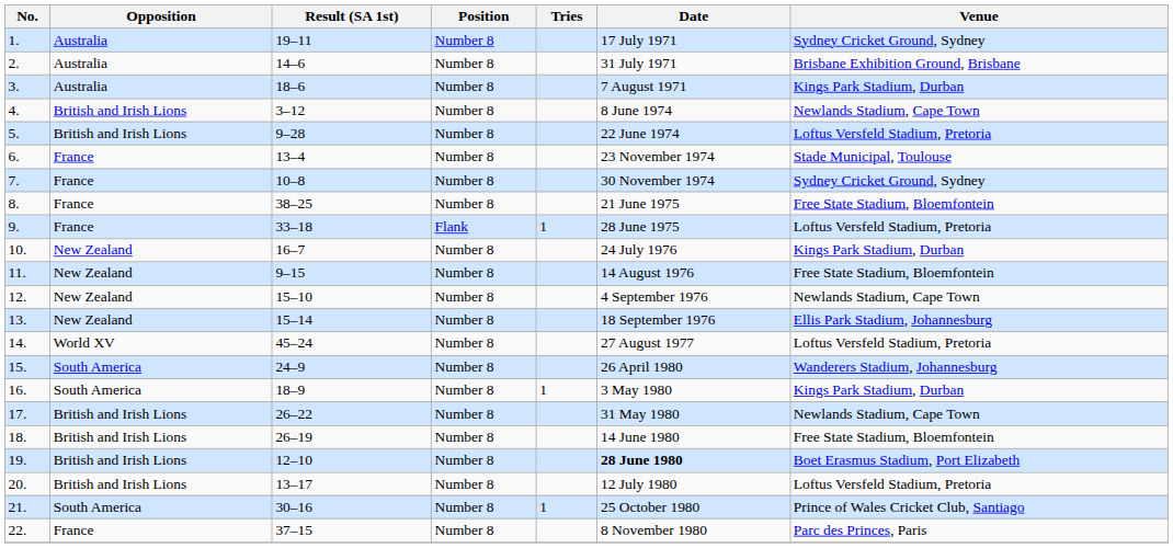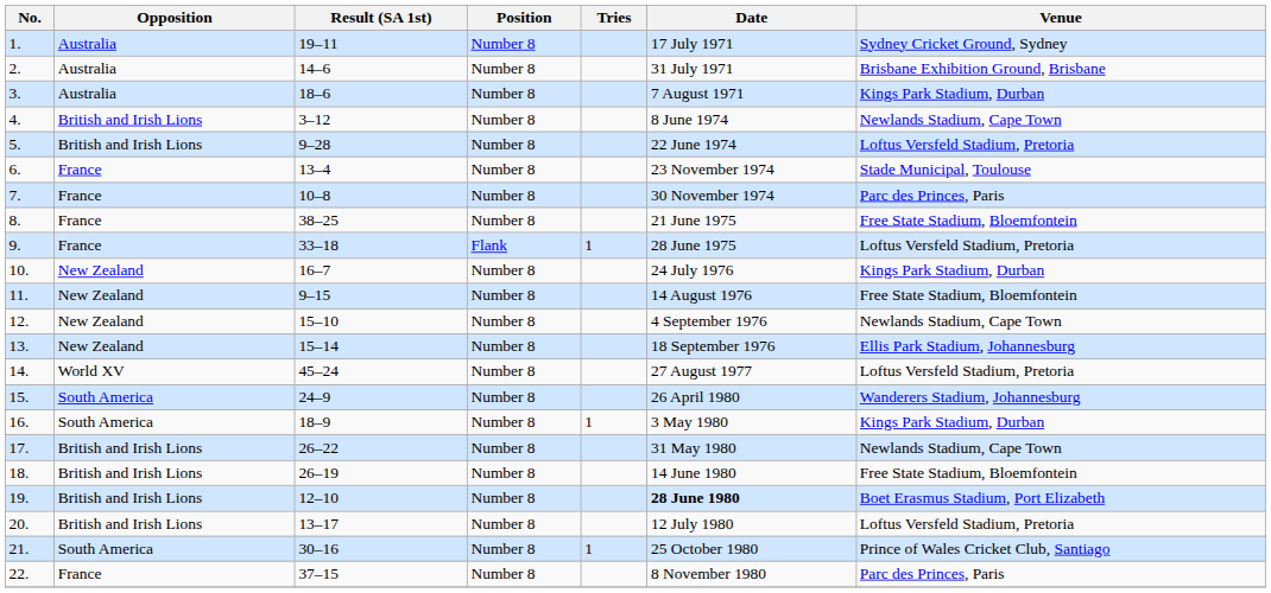 <table class="wikitable sortable" width=100%>
 <tr>
 <th>No.</th>
 <th>Opposition</th>
 <th>Result (SA 1st)</th>
 <th>Position</th>
 <th>Tries</th>
 <th>Date</th>
 <th>Venue</th>
 </tr>
 <tr style="background: #D0E6FF;">
 <td>1.</td>
 <td><a href='#'>Australia</a></td>
 <td>19–11</td>
 <td><a href='#'>Number 8</a></td>
 <td></td>
 <td>17 July 1971</td>
 <td><a href='#'>Sydney Cricket Ground</a>, Sydney</td>
 </tr>
 <tr>
 <td>2.</td>
 <td>Australia</td>
 <td>14–6</td>
 <td>Number 8</td>
 <td></td>
 <td>31 July 1971</td>
 <td><a href='#'>Brisbane Exhibition Ground</a>, <a href='#'>Brisbane</a></td>
 </tr>
 <tr style="background: #D0E6FF;">
 <td>3.</td>
 <td>Australia</td>
 <td>18–6</td>
 <td>Number 8</td>
 <td></td>
 <td>7 August 1971</td>
 <td><a href='#'>Kings Park Stadium</a>, <a href='#'>Durban</a></td>
 </tr>
 <tr>
 <td>4.</td>
 <td><a href='#'>British and Irish Lions</a></td>
 <td>3–12</td>
 <td>Number 8</td>
 <td></td>
 <td>8 June 1974</td>
 <td><a href='#'>Newlands Stadium</a>, <a href='#'>Cape Town</a></td>
 </tr>
 <tr style="background: #D0E6FF;">
 <td>5.</td>
 <td>British and Irish Lions</td>
 <td>9–28</td>
 <td>Number 8</td>
 <td></td>
 <td>22 June 1974</td>
 <td><a href='#'>Loftus Versfeld Stadium</a>, <a href='#'>Pretoria</a></td>
 </tr>
 <tr>
 <td>6.</td>
 <td><a href='#'>France</a></td>
 <td>13–4</td>
 <td>Number 8</td>
 <td></td>
 <td>23 November 1974</td>
 <td><a href='#'>Stade Municipal</a>, <a href='#'>Toulouse</a></td>
 </tr>
 <tr style="background: #D0E6FF;">
 <td>7.</td>
 <td>France</td>
 <td>10–8</td>
 <td>Number 8</td>
 <td></td>
 <td>30 November 1974</td>
-<td><a href='#'>Sydney Cricket Ground</a>, Sydney</td>
+<td><a href='#'>Parc des Princes</a>, Paris</td>
 </tr>
 <tr>
 <td>8.</td>
 <td>France</td>
 <td>38–25</td>
 <td>Number 8</td>
 <td></td>
 <td>21 June 1975</td>
 <td><a href='#'>Free State Stadium</a>, <a href='#'>Bloemfontein</a></td>
 </tr>
 <tr style="background: #D0E6FF;">
 <td>9.</td>
 <td>France</td>
 <td>33–18</td>
 <td><a href='#'>Flank</a></td>
 <td>1</td>
 <td>28 June 1975</td>
 <td>Loftus Versfeld Stadium, Pretoria</td>
 </tr>
 <tr>
 <td>10.</td>
 <td><a href='#'>New Zealand</a></td>
 <td>16–7</td>
 <td>Number 8</td>
 <td></td>
 <td>24 July 1976</td>
 <td><a href='#'>Kings Park Stadium</a>, <a href='#'>Durban</a></td>
 </tr>
 <tr style="background: #D0E6FF;">
 <td>11.</td>
 <td>New Zealand</td>
 <td>9–15</td>
 <td>Number 8</td>
 <td></td>
 <td>14 August 1976</td>
 <td>Free State Stadium, Bloemfontein</td>
 </tr>
 <tr>
 <td>12.</td>
 <td>New Zealand</td>
 <td>15–10</td>
 <td>Number 8</td>
 <td></td>
 <td>4 September 1976</td>
 <td>Newlands Stadium, Cape Town</td>
 </tr>
 <tr style="background: #D0E6FF;">
 <td>13.</td>
 <td>New Zealand</td>
 <td>15–14</td>
 <td>Number 8</td>
 <td></td>
 <td>18 September 1976</td>
 <td><a href='#'>Ellis Park Stadium</a>, <a href='#'>Johannesburg</a></td>
 </tr>
 <tr>
 <td>14.</td>
 <td>World XV</td>
 <td>45–24</td>
 <td>Number 8</td>
 <td></td>
 <td>27 August 1977</td>
 <td>Loftus Versfeld Stadium, Pretoria</td>
 </tr>
 <tr style="background: #D0E6FF;">
 <td>15.</td>
 <td><a href='#'>South America</a></td>
 <td>24–9</td>
 <td>Number 8</td>
 <td></td>
 <td>26 April 1980</td>
 <td><a href='#'>Wanderers Stadium</a>, <a href='#'>Johannesburg</a></td>
 </tr>
 <tr>
 <td>16.</td>
 <td>South America</td>
 <td>18–9</td>
 <td>Number 8</td>
 <td>1</td>
 <td>3 May 1980</td>
 <td><a href='#'>Kings Park Stadium</a>, <a href='#'>Durban</a></td>
 </tr>
 <tr style="background: #D0E6FF;">
 <td>17.</td>
 <td>British and Irish Lions</td>
 <td>26–22</td>
 <td>Number 8</td>
 <td></td>
 <td>31 May 1980</td>
 <td>Newlands Stadium, Cape Town</td>
 </tr>
 <tr>
 <td>18.</td>
 <td>British and Irish Lions</td>
 <td>26–19</td>
 <td>Number 8</td>
 <td></td>
 <td>14 June 1980</td>
 <td>Free State Stadium, Bloemfontein</td>
 </tr>
 <tr style="background: #D0E6FF;">
 <td>19.</td>
 <td>British and Irish Lions</td>
 <td>12–10</td>
 <td>Number 8</td>
 <td></td>
 <td><strong>28 June 1980</strong></td>
 <td><a href='#'>Boet Erasmus Stadium</a>, <a href='#'>Port Elizabeth</a></td>
 </tr>
 <tr>
 <td>20.</td>
 <td>British and Irish Lions</td>
 <td>13–17</td>
 <td>Number 8</td>
 <td></td>
 <td>12 July 1980</td>
 <td>Loftus Versfeld Stadium, Pretoria</td>
 </tr>
 <tr style="background: #D0E6FF;">
 <td>21.</td>
 <td>South America</td>
 <td>30–16</td>
 <td>Number 8</td>
 <td>1</td>
 <td>25 October 1980</td>
 <td>Prince of Wales Cricket Club, <a href='#'>Santiago</a></td>
 </tr>
 <tr>
 <td>22.</td>
 <td>France</td>
 <td>37–15</td>
 <td>Number 8</td>
 <td></td>
 <td>8 November 1980</td>
 <td><a href='#'>Parc des Princes</a>, Paris</td>
 </tr>
 <tr style="background: #D0E6FF;">
 </tr>
 </table>
